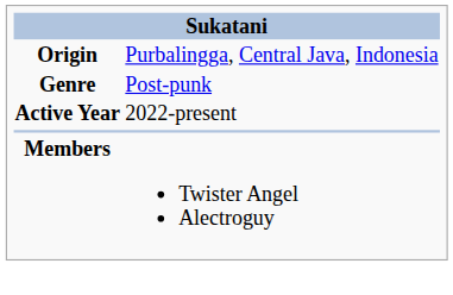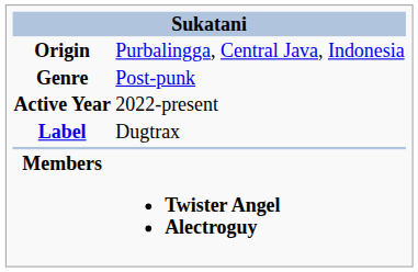 <table class="infobox vcard plainlist">
 <tr>
 <th colspan="2" class="infobox-above" style="background-color: #b0c4de"><div>Sukatani</div></th>
 </tr>
 <tr>
 <th class="infobox-label" scope="row">Origin</th>
 <td class="infobox-data"><a href='#'>Purbalingga</a>, <a href='#'>Central Java</a>, <a href='#'>Indonesia</a></td>
 </tr>
 <tr>
 <th class="infobox-label" scope="row">Genre</th>
 <td class="infobox-data"><a href='#'>Post-punk</a></td>
 </tr>
 <tr>
 <th class="infobox-label" scope="row">Active Year</th>
 <td class="infobox-data">2022-present</td>
 </tr>
 <tr>
+<th class="infobox-label" scope="row"><a href='#'>Label</a></th>
+<td class="infobox-data">Dugtrax</td>
+</tr>
+<tr>
 <th colspan="2" class="infobox-header" style="background-color: #b0c4de"></th>
 </tr>
 <tr>
 <th class="infobox-label" scope="row">Members</th>
-<td class="infobox-data"><br><ul><li>Twister Angel</li><li>Alectroguy</li></ul></td>
+<td class="infobox-data"><strong><br><ul><li>Twister Angel</li><li>Alectroguy</li></ul></strong></td>
 </tr>
 </table>
